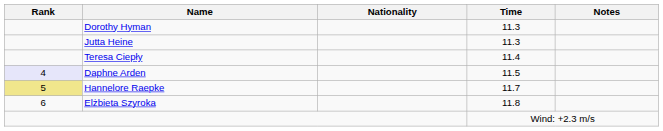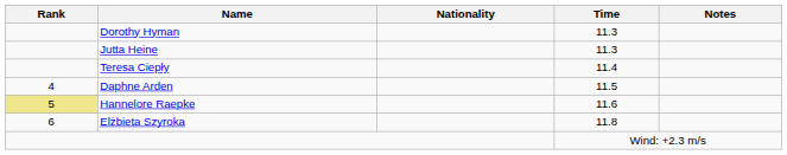 <table class="wikitable sortable" style="text-align:center;width: 55%">
 <tr>
 <th>Rank</th>
 <th>Name</th>
 <th>Nationality</th>
 <th>Time</th>
 <th>Notes</th>
 </tr>
 <tr>
 <td></td>
 <td align=left><a href='#'>Dorothy Hyman</a></td>
 <td align=left></td>
 <td>11.3</td>
 <td></td>
 </tr>
 <tr>
 <td></td>
 <td align=left><a href='#'>Jutta Heine</a></td>
 <td align=left></td>
 <td>11.3</td>
 <td></td>
 </tr>
 <tr>
 <td></td>
 <td align=left><a href='#'>Teresa Ciepły</a></td>
 <td align=left></td>
 <td>11.4</td>
 <td></td>
 </tr>
 <tr>
-<td style="background: lavender;">4</td>
+<td>4</td>
 <td align=left><a href='#'>Daphne Arden</a></td>
 <td align=left></td>
 <td>11.5</td>
 <td></td>
 </tr>
 <tr>
 <td style="background: khaki;">5</td>
 <td align=left><a href='#'>Hannelore Raepke</a></td>
 <td align=left></td>
-<td>11.7</td>
+<td>11.6</td>
 <td></td>
 </tr>
 <tr>
 <td>6</td>
 <td align=left><a href='#'>Elżbieta Szyroka</a></td>
 <td align=left></td>
 <td>11.8</td>
 <td></td>
 </tr>
 <tr>
 <td colspan="3"></td>
 <td colspan="2">Wind: +2.3 m/s</td>
 </tr>
 </table>
